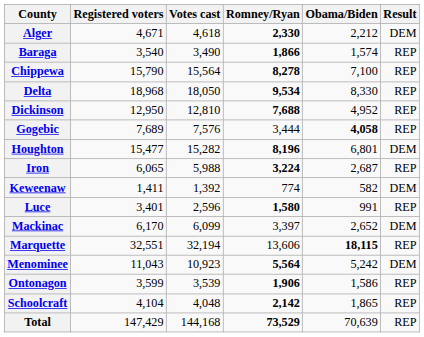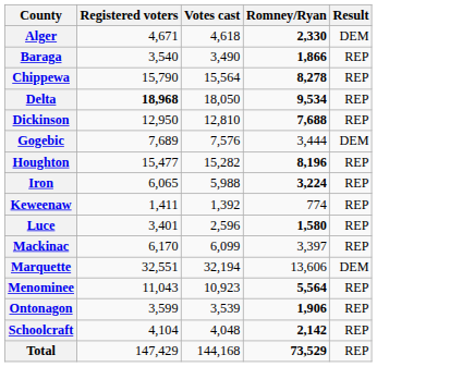 <table class="wikitable plainrowheaders sortable mw-collapsible mw-collapsed" style="text-align: right;">
 <tr>
 <th scope="col">County</th>
 <th scope="col">Registered voters</th>
 <th scope="col">Votes cast</th>
 <th scope="col">Romney/Ryan</th>
-<th scope="col">Obama/Biden</th>
 <th scope="col">Result</th>
 </tr>
 <tr>
 <th scope="row"><a href='#'>Alger</a></th>
 <td>4,671</td>
 <td>4,618</td>
 <td><strong>2,330</strong></td>
-<td>2,212</td>
 <td>DEM</td>
 </tr>
 <tr>
 <th scope="row"><a href='#'>Baraga</a></th>
 <td>3,540</td>
 <td>3,490</td>
 <td><strong>1,866</strong></td>
-<td>1,574</td>
 <td>REP</td>
 </tr>
 <tr>
 <th scope="row"><a href='#'>Chippewa</a></th>
 <td>15,790</td>
 <td>15,564</td>
 <td><strong>8,278</strong></td>
-<td>7,100</td>
 <td>REP</td>
 </tr>
 <tr>
 <th scope="row"><a href='#'>Delta</a></th>
-<td>18,968</td>
+<td><strong>18,968</strong></td>
 <td>18,050</td>
 <td><strong>9,534</strong></td>
-<td>8,330</td>
 <td>REP</td>
 </tr>
 <tr>
 <th scope="row"><a href='#'>Dickinson</a></th>
 <td>12,950</td>
 <td>12,810</td>
 <td><strong>7,688</strong></td>
-<td>4,952</td>
 <td>REP</td>
 </tr>
 <tr>
 <th scope="row"><a href='#'>Gogebic</a></th>
 <td>7,689</td>
 <td>7,576</td>
 <td>3,444</td>
-<td><strong>4,058</strong></td>
-<td>REP</td>
+<td>DEM</td>
 </tr>
 <tr>
 <th scope="row"><a href='#'>Houghton</a></th>
 <td>15,477</td>
 <td>15,282</td>
 <td><strong>8,196</strong></td>
-<td>6,801</td>
-<td>DEM</td>
+<td>REP</td>
 </tr>
 <tr>
 <th scope="row"><a href='#'>Iron</a></th>
 <td>6,065</td>
 <td>5,988</td>
 <td><strong>3,224</strong></td>
-<td>2,687</td>
 <td>REP</td>
 </tr>
 <tr>
 <th scope="row"><a href='#'>Keweenaw</a></th>
 <td>1,411</td>
 <td>1,392</td>
 <td>774</td>
-<td>582</td>
-<td>DEM</td>
+<td>REP</td>
 </tr>
 <tr>
 <th scope="row"><a href='#'>Luce</a></th>
 <td>3,401</td>
 <td>2,596</td>
 <td><strong>1,580</strong></td>
-<td>991</td>
 <td>REP</td>
 </tr>
 <tr>
 <th scope="row"><a href='#'>Mackinac</a></th>
 <td>6,170</td>
 <td>6,099</td>
 <td>3,397</td>
-<td>2,652</td>
-<td>DEM</td>
+<td>REP</td>
 </tr>
 <tr>
 <th scope="row"><a href='#'>Marquette</a></th>
 <td>32,551</td>
 <td>32,194</td>
 <td>13,606</td>
-<td><strong>18,115</strong></td>
-<td>REP</td>
+<td>DEM</td>
 </tr>
 <tr>
 <th scope="row"><a href='#'>Menominee</a></th>
 <td>11,043</td>
 <td>10,923</td>
 <td><strong>5,564</strong></td>
-<td>5,242</td>
-<td>DEM</td>
+<td>REP</td>
 </tr>
 <tr>
 <th scope="row"><a href='#'>Ontonagon</a></th>
 <td>3,599</td>
 <td>3,539</td>
 <td><strong>1,906</strong></td>
-<td>1,586</td>
 <td>REP</td>
 </tr>
 <tr>
 <th scope="row"><a href='#'>Schoolcraft</a></th>
 <td>4,104</td>
 <td>4,048</td>
 <td><strong>2,142</strong></td>
-<td>1,865</td>
 <td>REP</td>
 </tr>
 <tr>
 <th scope="row">Total</th>
 <td>147,429</td>
 <td>144,168</td>
 <td><strong>73,529</strong></td>
-<td>70,639</td>
 <td>REP</td>
 </tr>
 </table>
